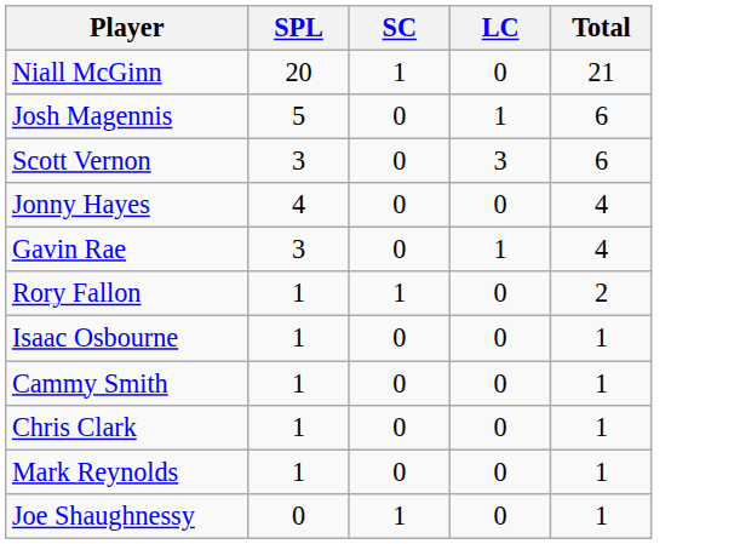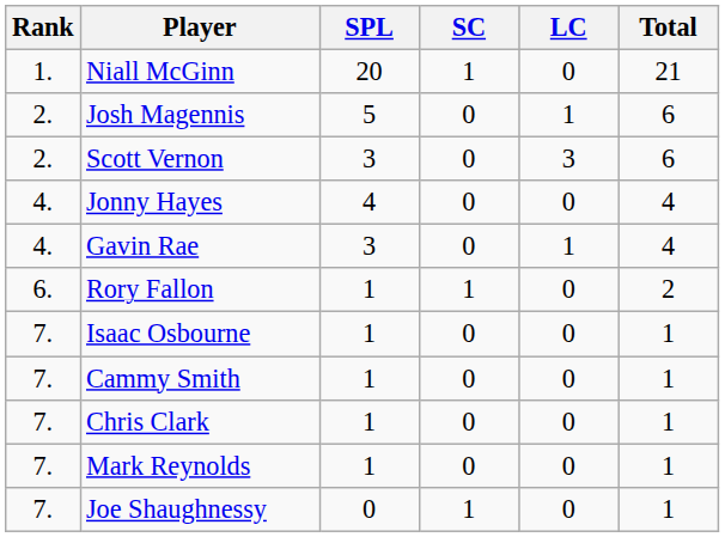 <table class="wikitable sortable" style="text-align:center; font-size:95%;">
 <tr>
+<th width=20>Rank</th>
 <th width=130>Player</th>
 <th width=50><a href='#'>SPL</a></th>
 <th width=50><a href='#'>SC</a></th>
 <th width=50><a href='#'>LC</a></th>
 <th width=50>Total</th>
 </tr>
 <tr>
+<td>1.</td>
 <td align=left> <a href='#'>Niall McGinn</a></td>
 <td>20</td>
 <td>1</td>
 <td>0</td>
 <td>21</td>
 </tr>
 <tr>
+<td>2.</td>
 <td align=left> <a href='#'>Josh Magennis</a></td>
 <td>5</td>
 <td>0</td>
 <td>1</td>
 <td>6</td>
 </tr>
 <tr>
+<td>2.</td>
 <td align=left> <a href='#'>Scott Vernon</a></td>
 <td>3</td>
 <td>0</td>
 <td>3</td>
 <td>6</td>
 </tr>
 <tr>
+<td>4.</td>
 <td align=left> <a href='#'>Jonny Hayes</a></td>
 <td>4</td>
 <td>0</td>
 <td>0</td>
 <td>4</td>
 </tr>
 <tr>
+<td>4.</td>
 <td align=left> <a href='#'>Gavin Rae</a></td>
 <td>3</td>
 <td>0</td>
 <td>1</td>
 <td>4</td>
 </tr>
 <tr>
+<td>6.</td>
 <td align=left> <a href='#'>Rory Fallon</a></td>
 <td>1</td>
 <td>1</td>
 <td>0</td>
 <td>2</td>
 </tr>
 <tr>
+<td>7.</td>
 <td align=left> <a href='#'>Isaac Osbourne</a></td>
 <td>1</td>
 <td>0</td>
 <td>0</td>
 <td>1</td>
 </tr>
 <tr>
+<td>7.</td>
 <td align=left> <a href='#'>Cammy Smith</a></td>
 <td>1</td>
 <td>0</td>
 <td>0</td>
 <td>1</td>
 </tr>
 <tr>
+<td>7.</td>
 <td align=left> <a href='#'>Chris Clark</a></td>
 <td>1</td>
 <td>0</td>
 <td>0</td>
 <td>1</td>
 </tr>
 <tr>
+<td>7.</td>
 <td align=left> <a href='#'>Mark Reynolds</a></td>
 <td>1</td>
 <td>0</td>
 <td>0</td>
 <td>1</td>
 </tr>
 <tr>
+<td>7.</td>
 <td align=left> <a href='#'>Joe Shaughnessy</a></td>
 <td>0</td>
 <td>1</td>
 <td>0</td>
 <td>1</td>
 </tr>
 </table>
